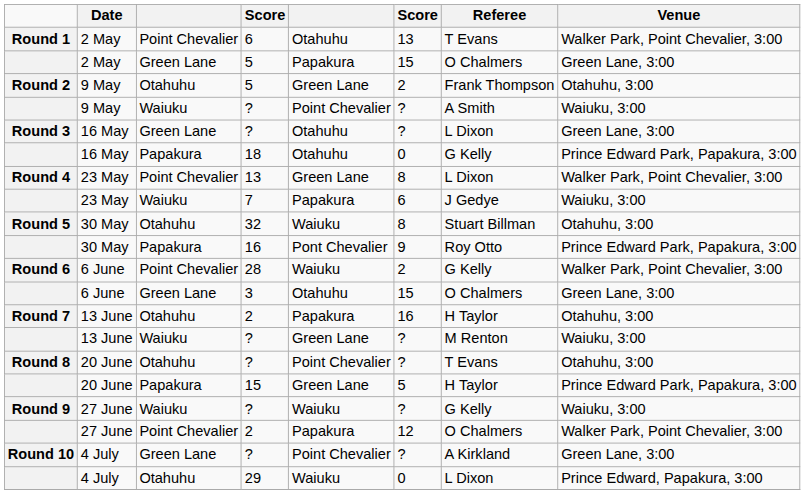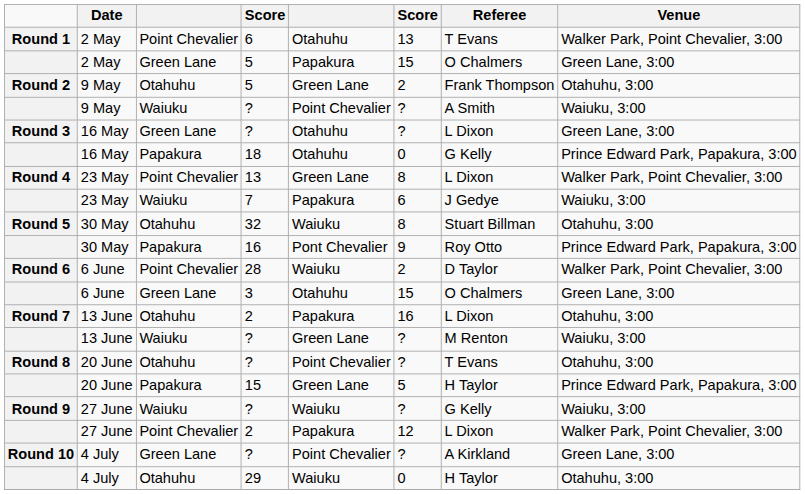 <table class="wikitable mw-collapsible">
 <tr>
 <td></td>
 <th scope="col">Date</th>
 <th scope="col"></th>
 <th scope="col">Score</th>
 <th scope="col"></th>
 <th scope="col">Score</th>
 <th scope="col">Referee</th>
 <th scope="col">Venue</th>
 </tr>
 <tr>
 <th scope="row">Round 1</th>
 <td>2 May</td>
 <td>Point Chevalier</td>
 <td>6</td>
 <td>Otahuhu</td>
 <td>13</td>
 <td>T Evans</td>
 <td>Walker Park, Point Chevalier, 3:00</td>
 </tr>
 <tr>
 <th scope="row"></th>
 <td>2 May</td>
 <td>Green Lane</td>
 <td>5</td>
 <td>Papakura</td>
 <td>15</td>
 <td>O Chalmers</td>
 <td>Green Lane, 3:00</td>
 </tr>
 <tr>
 <th scope="row">Round 2</th>
 <td>9 May</td>
 <td>Otahuhu</td>
 <td>5</td>
 <td>Green Lane</td>
 <td>2</td>
 <td>Frank Thompson</td>
 <td>Otahuhu, 3:00</td>
 </tr>
 <tr>
 <th scope="row"></th>
 <td>9 May</td>
 <td>Waiuku</td>
 <td>?</td>
 <td>Point Chevalier</td>
 <td>?</td>
 <td>A Smith</td>
 <td>Waiuku, 3:00</td>
 </tr>
 <tr>
 <th scope="row">Round 3</th>
 <td>16 May</td>
 <td>Green Lane</td>
 <td>?</td>
 <td>Otahuhu</td>
 <td>?</td>
 <td>L Dixon</td>
 <td>Green Lane, 3:00</td>
 </tr>
 <tr>
 <th scope="row"></th>
 <td>16 May</td>
 <td>Papakura</td>
 <td>18</td>
 <td>Otahuhu</td>
 <td>0</td>
 <td>G Kelly</td>
 <td>Prince Edward Park, Papakura, 3:00</td>
 </tr>
 <tr>
 <th scope="row">Round 4</th>
 <td>23 May</td>
 <td>Point Chevalier</td>
 <td>13</td>
 <td>Green Lane</td>
 <td>8</td>
 <td>L Dixon</td>
 <td>Walker Park, Point Chevalier, 3:00</td>
 </tr>
 <tr>
 <th scope="row"></th>
 <td>23 May</td>
 <td>Waiuku</td>
 <td>7</td>
 <td>Papakura</td>
 <td>6</td>
 <td>J Gedye</td>
 <td>Waiuku, 3:00</td>
 </tr>
 <tr>
 <th scope="row">Round 5</th>
 <td>30 May</td>
 <td>Otahuhu</td>
 <td>32</td>
 <td>Waiuku</td>
 <td>8</td>
 <td>Stuart Billman</td>
 <td>Otahuhu, 3:00</td>
 </tr>
 <tr>
 <th scope="row"></th>
 <td>30 May</td>
 <td>Papakura</td>
 <td>16</td>
 <td>Pont Chevalier</td>
 <td>9</td>
 <td>Roy Otto</td>
 <td>Prince Edward Park, Papakura, 3:00</td>
 </tr>
 <tr>
 <th scope="row">Round 6</th>
 <td>6 June</td>
 <td>Point Chevalier</td>
 <td>28</td>
 <td>Waiuku</td>
 <td>2</td>
-<td>G Kelly</td>
+<td>D Taylor</td>
 <td>Walker Park, Point Chevalier, 3:00</td>
 </tr>
 <tr>
 <th scope="row"></th>
 <td>6 June</td>
 <td>Green Lane</td>
 <td>3</td>
 <td>Otahuhu</td>
 <td>15</td>
 <td>O Chalmers</td>
 <td>Green Lane, 3:00</td>
 </tr>
 <tr>
 <th scope="row">Round 7</th>
 <td>13 June</td>
 <td>Otahuhu</td>
 <td>2</td>
 <td>Papakura</td>
 <td>16</td>
-<td>H Taylor</td>
+<td>L Dixon</td>
 <td>Otahuhu, 3:00</td>
 </tr>
 <tr>
 <th scope="row"></th>
 <td>13 June</td>
 <td>Waiuku</td>
 <td>?</td>
 <td>Green Lane</td>
 <td>?</td>
 <td>M Renton</td>
 <td>Waiuku, 3:00</td>
 </tr>
 <tr>
 <th scope="row">Round 8</th>
 <td>20 June</td>
 <td>Otahuhu</td>
 <td>?</td>
 <td>Point Chevalier</td>
 <td>?</td>
 <td>T Evans</td>
 <td>Otahuhu, 3:00</td>
 </tr>
 <tr>
 <th scope="row"></th>
 <td>20 June</td>
 <td>Papakura</td>
 <td>15</td>
 <td>Green Lane</td>
 <td>5</td>
 <td>H Taylor</td>
 <td>Prince Edward Park, Papakura, 3:00</td>
 </tr>
 <tr>
 <th scope="row">Round 9</th>
 <td>27 June</td>
 <td>Waiuku</td>
 <td>?</td>
 <td>Waiuku</td>
 <td>?</td>
 <td>G Kelly</td>
 <td>Waiuku, 3:00</td>
 </tr>
 <tr>
 <th scope="row"></th>
 <td>27 June</td>
 <td>Point Chevalier</td>
 <td>2</td>
 <td>Papakura</td>
 <td>12</td>
-<td>O Chalmers</td>
+<td>L Dixon</td>
 <td>Walker Park, Point Chevalier, 3:00</td>
 </tr>
 <tr>
 <th scope="row">Round 10</th>
 <td>4 July</td>
 <td>Green Lane</td>
 <td>?</td>
 <td>Point Chevalier</td>
 <td>?</td>
 <td>A Kirkland</td>
 <td>Green Lane, 3:00</td>
 </tr>
 <tr>
 <th scope="row"></th>
 <td>4 July</td>
 <td>Otahuhu</td>
 <td>29</td>
 <td>Waiuku</td>
 <td>0</td>
-<td>L Dixon</td>
-<td>Prince Edward, Papakura, 3:00</td>
+<td>H Taylor</td>
+<td>Otahuhu, 3:00</td>
 </tr>
 <tr>
 </tr>
 </table>
